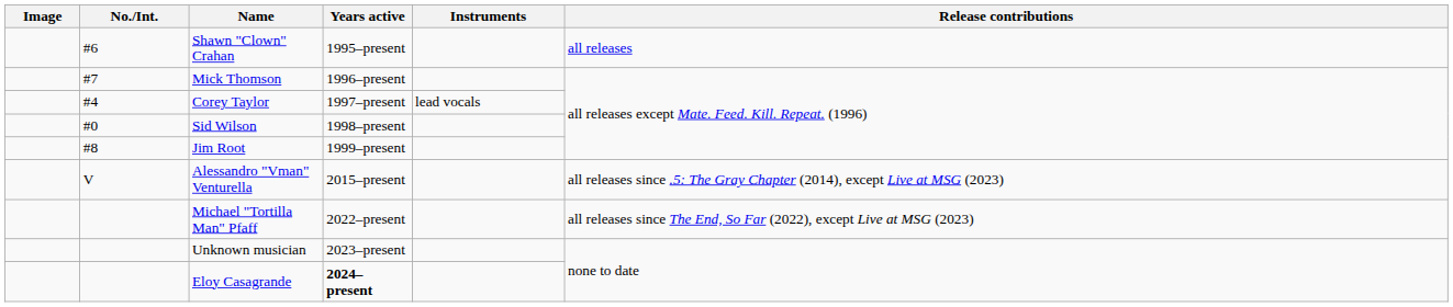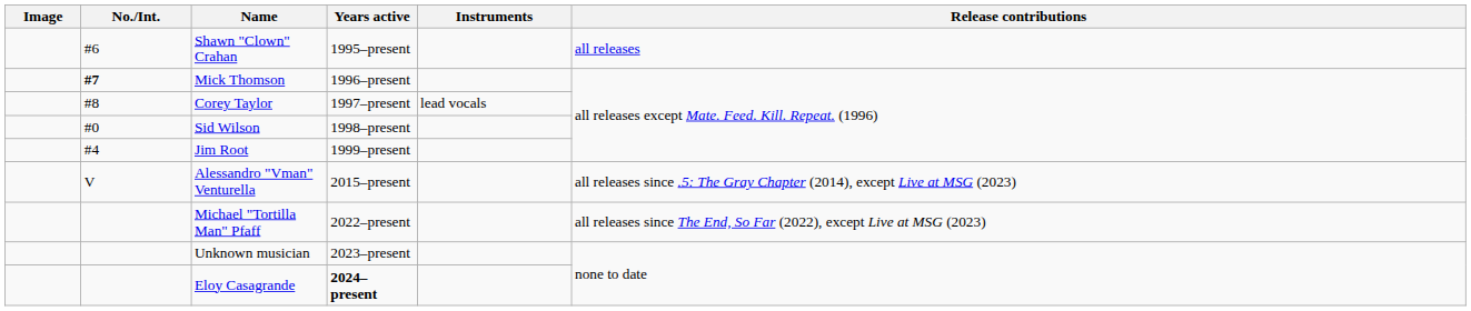 <table class="wikitable" border="1" width="100%">
 <tr>
 <th width="75">Image</th>
 <th>No./Int.</th>
 <th width="140">Name</th>
 <th width="90">Years active</th>
 <th width="160">Instruments</th>
 <th>Release contributions</th>
 </tr>
 <tr>
 <td></td>
 <td>#6</td>
 <td><a href='#'>Shawn "Clown" Crahan</a></td>
 <td>1995–present</td>
 <td></td>
 <td><a href='#'>all releases</a></td>
 </tr>
 <tr>
 <td></td>
-<td>#7</td>
+<td><strong>#7</strong></td>
 <td><a href='#'>Mick Thomson</a></td>
 <td>1996–present</td>
 <td></td>
 <td rowspan="4">all releases except <em><a href='#'>Mate. Feed. Kill. Repeat.</a></em> (1996)</td>
 </tr>
 <tr>
 <td></td>
-<td>#4</td>
+<td>#8</td>
 <td><a href='#'>Corey Taylor</a></td>
 <td>1997–present</td>
 <td>lead vocals</td>
 </tr>
 <tr>
 <td></td>
 <td>#0</td>
 <td><a href='#'>Sid Wilson</a></td>
 <td>1998–present</td>
 <td></td>
 </tr>
 <tr>
 <td></td>
-<td>#8</td>
+<td>#4</td>
 <td><a href='#'>Jim Root</a></td>
 <td>1999–present</td>
 <td></td>
 </tr>
 <tr>
 <td></td>
 <td>V</td>
 <td><a href='#'>Alessandro "Vman" Venturella</a></td>
 <td>2015–present </td>
 <td></td>
 <td>all releases since <em><a href='#'>.5: The Gray Chapter</a></em> (2014), except <em><a href='#'>Live at MSG</a></em> (2023)</td>
 </tr>
 <tr>
 <td></td>
 <td></td>
 <td><a href='#'>Michael "Tortilla Man" Pfaff</a></td>
 <td>2022–present </td>
 <td></td>
 <td>all releases since <em><a href='#'>The End, So Far</a></em> (2022), except <em>Live at MSG</em> (2023)</td>
 </tr>
 <tr>
 <td></td>
 <td></td>
 <td>Unknown musician</td>
 <td>2023–present </td>
 <td></td>
 <td rowspan="2">none to date</td>
 </tr>
 <tr>
 <td></td>
 <td></td>
 <td><a href='#'>Eloy Casagrande</a></td>
 <td><strong>2024–present</strong></td>
 <td></td>
 </tr>
 </table>
